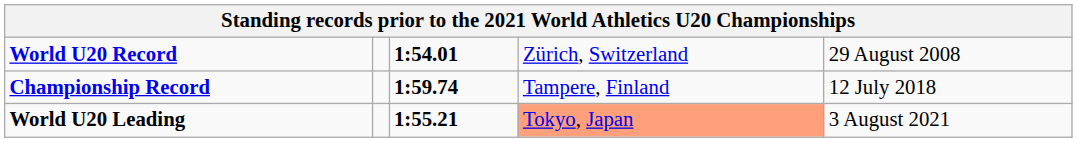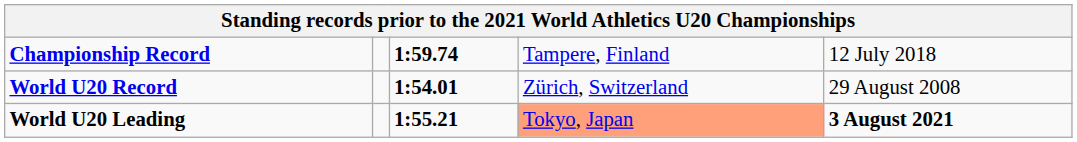 <table class="wikitable" width=65%>
 <tr>
 <th colspan=5>Standing records prior to the 2021 World Athletics U20 Championships</th>
+</tr>
+<tr>
+<td><strong><a href='#'>Championship Record</a></strong></td>
+<td></td>
+<td><strong>1:59.74</strong></td>
+<td><a href='#'>Tampere</a>, <a href='#'>Finland</a></td>
+<td>12 July 2018</td>
 </tr>
 <tr>
 <td><strong><a href='#'>World U20 Record</a></strong></td>
 <td></td>
 <td><strong>1:54.01</strong></td>
 <td><a href='#'>Zürich</a>, <a href='#'>Switzerland</a></td>
 <td>29 August 2008</td>
 </tr>
 <tr>
-<td><strong><a href='#'>Championship Record</a></strong></td>
-<td></td>
-<td><strong>1:59.74</strong></td>
-<td><a href='#'>Tampere</a>, <a href='#'>Finland</a></td>
-<td>12 July 2018</td>
-</tr>
-<tr>
 <td><strong>World U20 Leading</strong></td>
 <td></td>
 <td><strong>1:55.21</strong></td>
 <td style="background: lightsalmon;"><a href='#'>Tokyo</a>, <a href='#'>Japan</a></td>
-<td>3 August 2021</td>
+<td><strong>3 August 2021</strong></td>
 </tr>
 </table>
